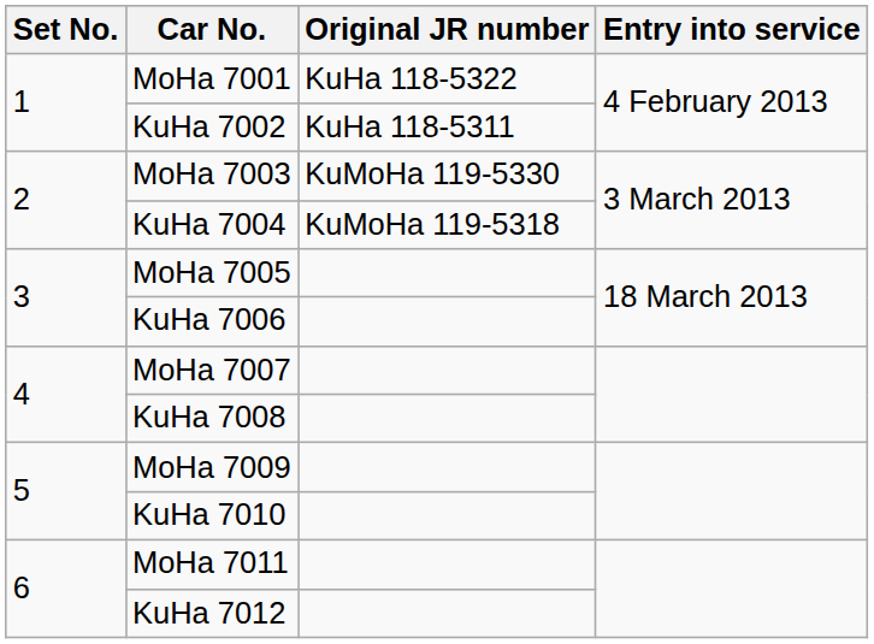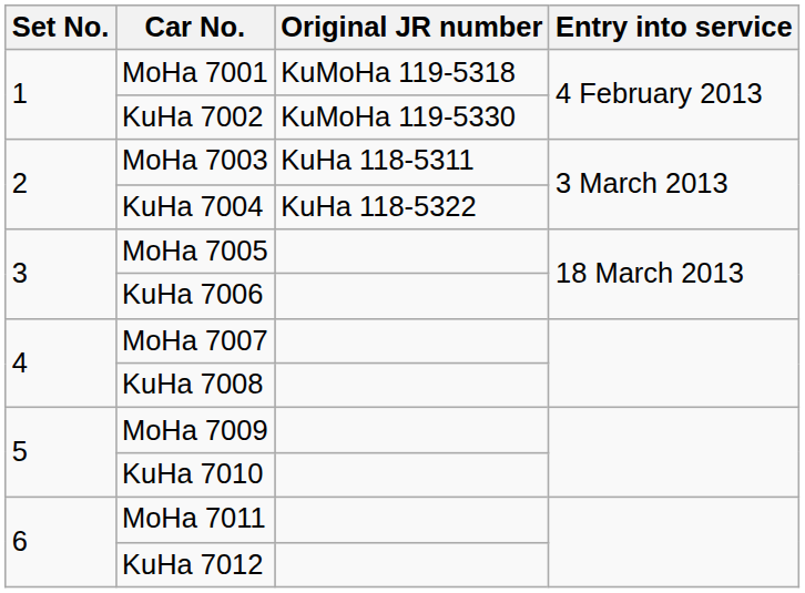 <table class="wikitable">
 <tr>
 <th>Set No.</th>
 <th>Car No.</th>
 <th>Original JR number</th>
 <th>Entry into service</th>
 </tr>
 <tr>
 <td rowspan=2>1</td>
 <td>MoHa 7001</td>
-<td>KuHa 118-5322</td>
+<td>KuMoHa 119-5318</td>
 <td rowspan=2>4 February 2013</td>
 </tr>
 <tr>
 <td>KuHa 7002</td>
-<td>KuHa 118-5311</td>
+<td>KuMoHa 119-5330</td>
 </tr>
 <tr>
 <td rowspan=2>2</td>
 <td>MoHa 7003</td>
-<td>KuMoHa 119-5330</td>
+<td>KuHa 118-5311</td>
 <td rowspan=2>3 March 2013</td>
 </tr>
 <tr>
 <td>KuHa 7004</td>
-<td>KuMoHa 119-5318</td>
+<td>KuHa 118-5322</td>
 </tr>
 <tr>
 <td rowspan=2>3</td>
 <td>MoHa 7005</td>
 <td></td>
 <td rowspan=2>18 March 2013</td>
 </tr>
 <tr>
 <td>KuHa 7006</td>
 <td></td>
 </tr>
 <tr>
 <td rowspan=2>4</td>
 <td>MoHa 7007</td>
 <td></td>
 <td rowspan=2></td>
 </tr>
 <tr>
 <td>KuHa 7008</td>
 <td></td>
 </tr>
 <tr>
 <td rowspan=2>5</td>
 <td>MoHa 7009</td>
 <td></td>
 <td rowspan=2></td>
 </tr>
 <tr>
 <td>KuHa 7010</td>
 <td></td>
 </tr>
 <tr>
 <td rowspan=2>6</td>
 <td>MoHa 7011</td>
 <td></td>
 <td rowspan=2></td>
 </tr>
 <tr>
 <td>KuHa 7012</td>
 <td></td>
 </tr>
 </table>
